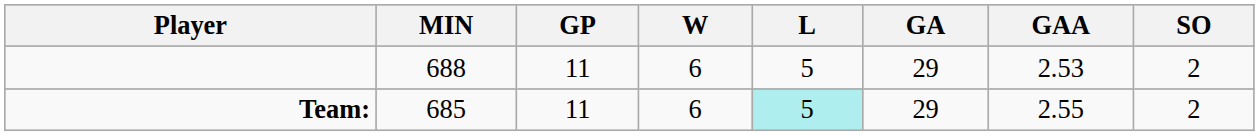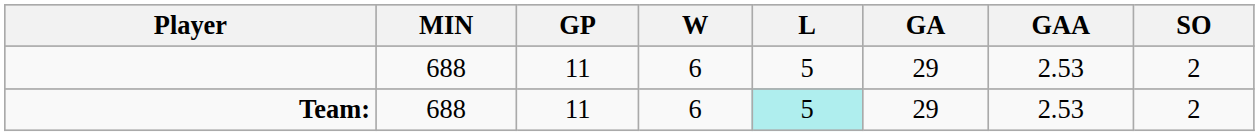 <table class="wikitable sortable" width="60%">
 <tr>
 <th bgcolor="#DDDDFF" width="10%">Player</th>
 <th width="3%" bgcolor="#DDDDFF" title="Minutes played">MIN</th>
 <th width="3%" bgcolor="#DDDDFF" title="Games played in">GP</th>
 <th width="3%" bgcolor="#DDDDFF" title="Games played in">W</th>
 <th width="3%" bgcolor="#DDDDFF"title="Games played in">L</th>
 <th width="3%" bgcolor="#DDDDFF" title="Goals against">GA</th>
 <th width="3%" bgcolor="#DDDDFF" title="Goals against average">GAA</th>
 <th width="3%" bgcolor="#DDDDFF" title="Shut-outs">SO</th>
 </tr>
 <tr align="center">
 <td align="right"></td>
 <td>688</td>
 <td>11</td>
 <td>6</td>
 <td>5</td>
 <td>29</td>
 <td>2.53</td>
 <td>2</td>
 </tr>
 <tr align="center">
 <td align="right"><strong>Team:</strong></td>
-<td>685</td>
+<td>688</td>
 <td>11</td>
 <td>6</td>
 <td style="background: paleturquoise;">5</td>
 <td>29</td>
-<td>2.55</td>
+<td>2.53</td>
 <td>2</td>
 </tr>
 </table>
